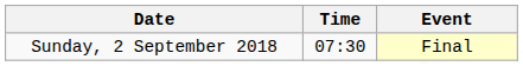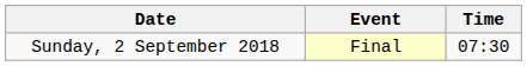 <table class = "wikitable" style="text-align:center;">
 <tr>
 <th width=220>Date</th>
+<th width=100>Event</th>
 <th width=50>Time</th>
-<th width=100>Event</th>
 </tr>
 <tr>
 <td>Sunday, 2 September 2018</td>
+<td bgcolor=ffffcc>Final</td>
 <td>07:30</td>
-<td bgcolor=ffffcc>Final</td>
 </tr>
 </table>
